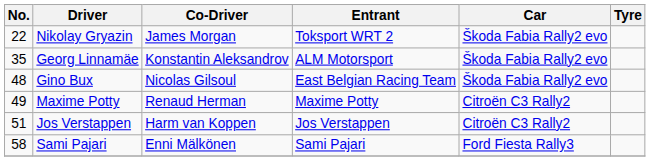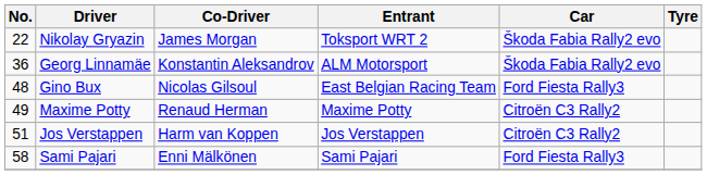 <table class="wikitable" style="font-size: 85%;">
 <tr>
 <th>No.</th>
 <th>Driver</th>
 <th>Co-Driver</th>
 <th>Entrant</th>
 <th>Car</th>
 <th>Tyre</th>
 </tr>
 <tr>
 <td align="center">22</td>
 <td> <a href='#'>Nikolay Gryazin</a></td>
 <td> <a href='#'>James Morgan</a></td>
 <td> <a href='#'>Toksport WRT 2</a></td>
 <td><a href='#'>Škoda Fabia Rally2 evo</a></td>
 <td align="center"></td>
 </tr>
 <tr>
-<td align="center">35</td>
+<td align="center">36</td>
 <td> <a href='#'>Georg Linnamäe</a></td>
 <td> <a href='#'>Konstantin Aleksandrov</a></td>
 <td> <a href='#'>ALM Motorsport</a></td>
 <td><a href='#'>Škoda Fabia Rally2 evo</a></td>
 <td align="center"></td>
 </tr>
 <tr>
 <td align="center">48</td>
 <td> <a href='#'>Gino Bux</a></td>
 <td> <a href='#'>Nicolas Gilsoul</a></td>
 <td> <a href='#'>East Belgian Racing Team</a></td>
-<td><a href='#'>Škoda Fabia Rally2 evo</a></td>
+<td><a href='#'>Ford Fiesta Rally3</a></td>
 <td align="center"></td>
 </tr>
 <tr>
 <td align="center">49</td>
 <td> <a href='#'>Maxime Potty</a></td>
 <td> <a href='#'>Renaud Herman</a></td>
 <td> <a href='#'>Maxime Potty</a></td>
 <td><a href='#'>Citroën C3 Rally2</a></td>
 <td align="center"></td>
 </tr>
 <tr>
 <td align="center">51</td>
 <td> <a href='#'>Jos Verstappen</a></td>
 <td> <a href='#'>Harm van Koppen</a></td>
 <td> <a href='#'>Jos Verstappen</a></td>
 <td><a href='#'>Citroën C3 Rally2</a></td>
 <td align="center"></td>
 </tr>
 <tr>
 <td align="center">58</td>
 <td> <a href='#'>Sami Pajari</a></td>
 <td> <a href='#'>Enni Mälkönen</a></td>
 <td> <a href='#'>Sami Pajari</a></td>
 <td><a href='#'>Ford Fiesta Rally3</a></td>
 <td align="center"></td>
 </tr>
 <tr>
 </tr>
 </table>
